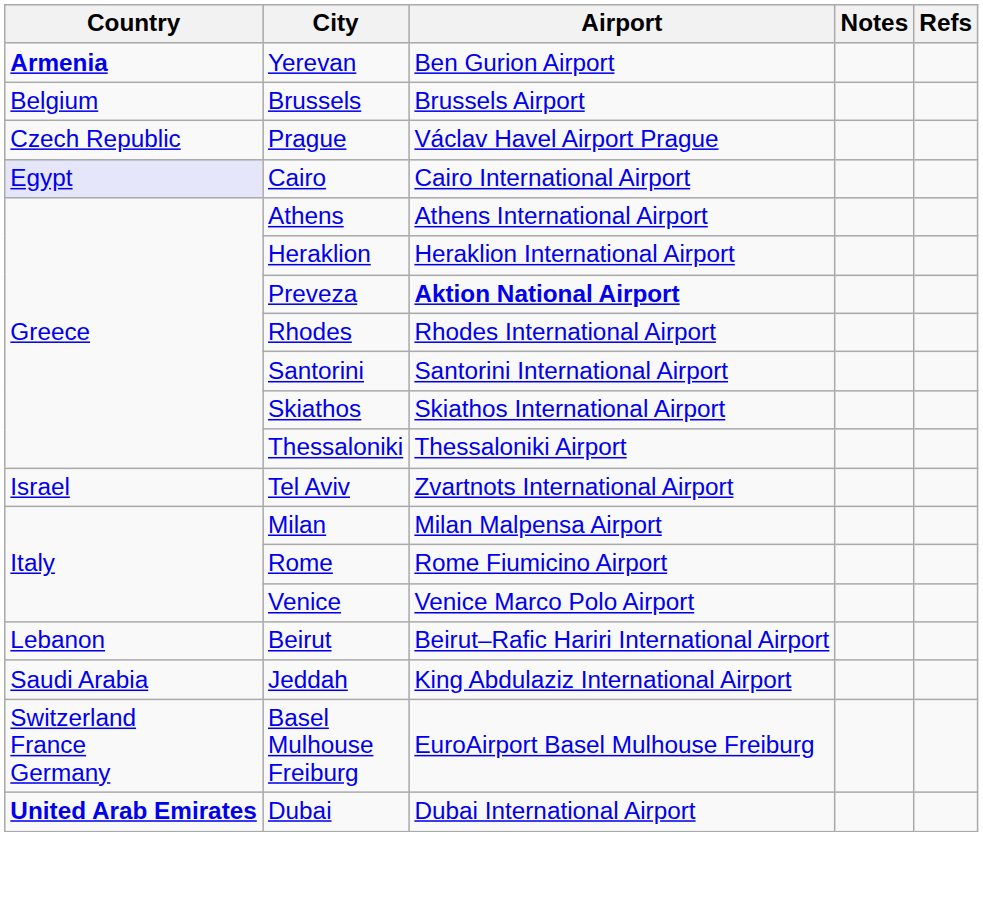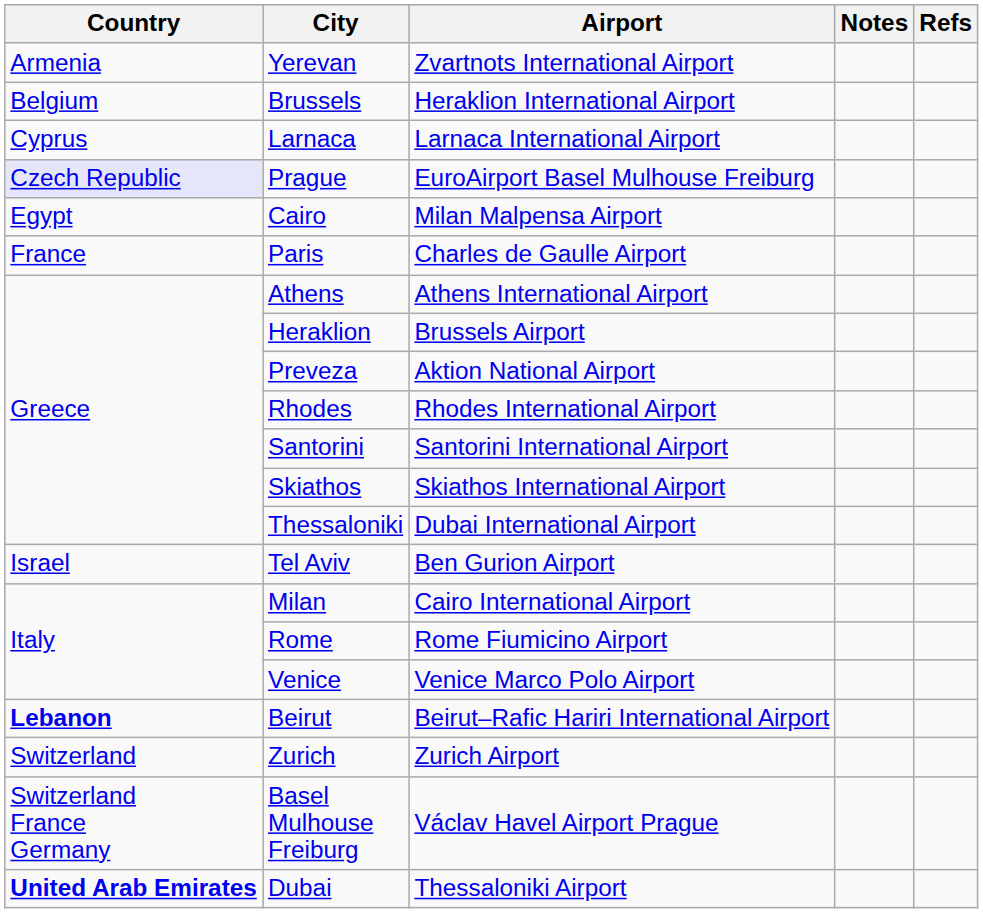 <table class="sortable wikitable">
 <tr>
 <th>Country</th>
 <th>City</th>
 <th>Airport</th>
 <th>Notes</th>
 <th>Refs</th>
 </tr>
 <tr>
-<td><strong><a href='#'>Armenia</a></strong></td>
+<td><a href='#'>Armenia</a></td>
 <td><a href='#'>Yerevan</a></td>
-<td><a href='#'>Ben Gurion Airport</a></td>
+<td><a href='#'>Zvartnots International Airport</a></td>
 <td align=center></td>
 <td align=center></td>
 </tr>
 <tr>
 <td><a href='#'>Belgium</a></td>
 <td><a href='#'>Brussels</a></td>
-<td><a href='#'>Brussels Airport</a></td>
+<td><a href='#'>Heraklion International Airport</a></td>
 <td align=center></td>
 <td align=center></td>
 </tr>
 <tr>
-<td><a href='#'>Czech Republic</a></td>
-<td><a href='#'>Prague</a></td>
-<td><a href='#'>Václav Havel Airport Prague</a></td>
+<td><a href='#'>Cyprus</a></td>
+<td><a href='#'>Larnaca</a></td>
+<td><a href='#'>Larnaca International Airport</a></td>
 <td></td>
 <td align=center></td>
 </tr>
 <tr>
-<td style="background: lavender;"><a href='#'>Egypt</a></td>
+<td style="background: lavender;"><a href='#'>Czech Republic</a></td>
+<td><a href='#'>Prague</a></td>
+<td><a href='#'>EuroAirport Basel Mulhouse Freiburg</a></td>
+<td></td>
+<td align=center></td>
+</tr>
+<tr>
+<td><a href='#'>Egypt</a></td>
 <td><a href='#'>Cairo</a></td>
-<td><a href='#'>Cairo International Airport</a></td>
+<td><a href='#'>Milan Malpensa Airport</a></td>
 <td></td>
+<td align=center></td>
+</tr>
+<tr>
+<td><a href='#'>France</a></td>
+<td><a href='#'>Paris</a></td>
+<td><a href='#'>Charles de Gaulle Airport</a></td>
+<td align=center></td>
 <td align=center></td>
 </tr>
 <tr>
 <td rowspan="7"><a href='#'>Greece</a></td>
 <td><a href='#'>Athens</a></td>
 <td><a href='#'>Athens International Airport</a></td>
 <td align=center></td>
 <td align=center></td>
 </tr>
 <tr>
 <td><a href='#'>Heraklion</a></td>
-<td><a href='#'>Heraklion International Airport</a></td>
+<td><a href='#'>Brussels Airport</a></td>
 <td align=center></td>
 <td align=center></td>
 </tr>
 <tr>
 <td><a href='#'>Preveza</a></td>
-<td><strong><a href='#'>Aktion National Airport</a></strong></td>
+<td><a href='#'>Aktion National Airport</a></td>
 <td></td>
 <td align=center></td>
 </tr>
 <tr>
 <td><a href='#'>Rhodes</a></td>
 <td><a href='#'>Rhodes International Airport</a></td>
 <td></td>
 <td align=center></td>
 </tr>
 <tr>
 <td><a href='#'>Santorini</a></td>
 <td><a href='#'>Santorini International Airport</a></td>
 <td></td>
 <td align=center></td>
 </tr>
 <tr>
 <td><a href='#'>Skiathos</a></td>
 <td><a href='#'>Skiathos International Airport</a></td>
 <td align=center></td>
 <td align=center></td>
 </tr>
 <tr>
 <td><a href='#'>Thessaloniki</a></td>
-<td><a href='#'>Thessaloniki Airport</a></td>
+<td><a href='#'>Dubai International Airport</a></td>
 <td align=center></td>
 <td align=center></td>
 </tr>
 <tr>
 <td><a href='#'>Israel</a></td>
 <td><a href='#'>Tel Aviv</a></td>
-<td><a href='#'>Zvartnots International Airport</a></td>
+<td><a href='#'>Ben Gurion Airport</a></td>
 <td align=center></td>
 <td align=center></td>
 </tr>
 <tr>
 <td rowspan="3"><a href='#'>Italy</a></td>
 <td><a href='#'>Milan</a></td>
-<td><a href='#'>Milan Malpensa Airport</a></td>
+<td><a href='#'>Cairo International Airport</a></td>
 <td align=center></td>
 <td align=center></td>
 </tr>
 <tr>
 <td><a href='#'>Rome</a></td>
 <td><a href='#'>Rome Fiumicino Airport</a></td>
 <td align=center></td>
 <td align=center></td>
 </tr>
 <tr>
 <td><a href='#'>Venice</a></td>
 <td><a href='#'>Venice Marco Polo Airport</a></td>
 <td></td>
 <td align=center></td>
 </tr>
 <tr>
-<td><a href='#'>Lebanon</a></td>
+<td><strong><a href='#'>Lebanon</a></strong></td>
 <td><a href='#'>Beirut</a></td>
 <td><a href='#'>Beirut–Rafic Hariri International Airport</a></td>
 <td align=center></td>
 <td align=center></td>
 </tr>
 <tr>
-<td><a href='#'>Saudi Arabia</a></td>
-<td><a href='#'>Jeddah</a></td>
-<td><a href='#'>King Abdulaziz International Airport</a></td>
-<td align=center></td>
+<td><a href='#'>Switzerland</a></td>
+<td><a href='#'>Zurich</a></td>
+<td><a href='#'>Zurich Airport</a></td>
+<td></td>
 <td align=center></td>
 </tr>
 <tr>
 <td><a href='#'>Switzerland</a><br><a href='#'>France</a><br><a href='#'>Germany</a></td>
 <td><a href='#'>Basel</a><br><a href='#'>Mulhouse</a><br><a href='#'>Freiburg</a></td>
-<td><a href='#'>EuroAirport Basel Mulhouse Freiburg</a></td>
+<td><a href='#'>Václav Havel Airport Prague</a></td>
 <td></td>
 <td align=center></td>
 </tr>
 <tr>
 <td><strong><a href='#'>United Arab Emirates</a></strong></td>
 <td><a href='#'>Dubai</a></td>
-<td><a href='#'>Dubai International Airport</a></td>
+<td><a href='#'>Thessaloniki Airport</a></td>
 <td align=center></td>
 <td align=center></td>
 </tr>
 </table>
